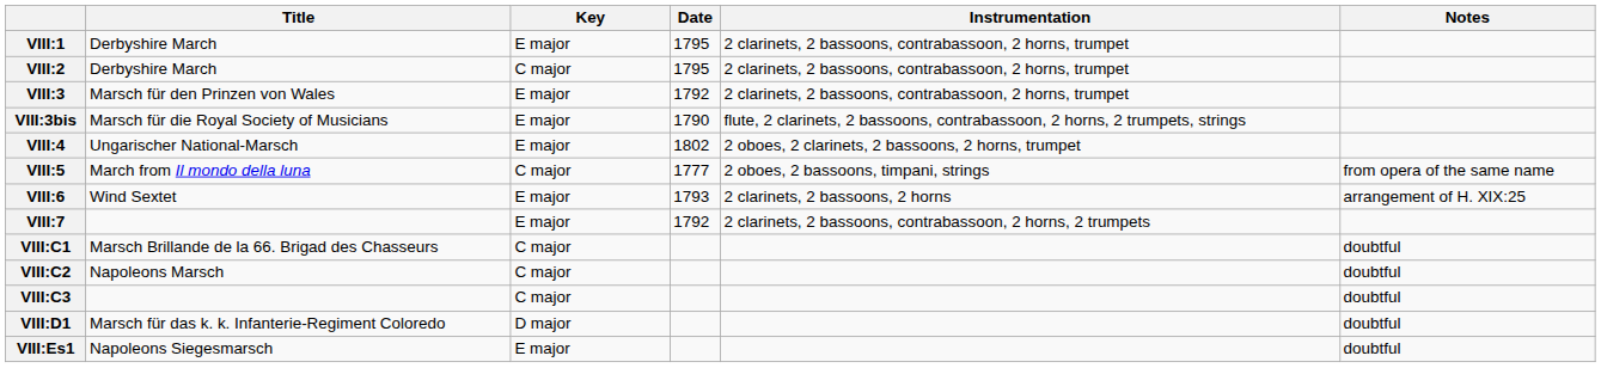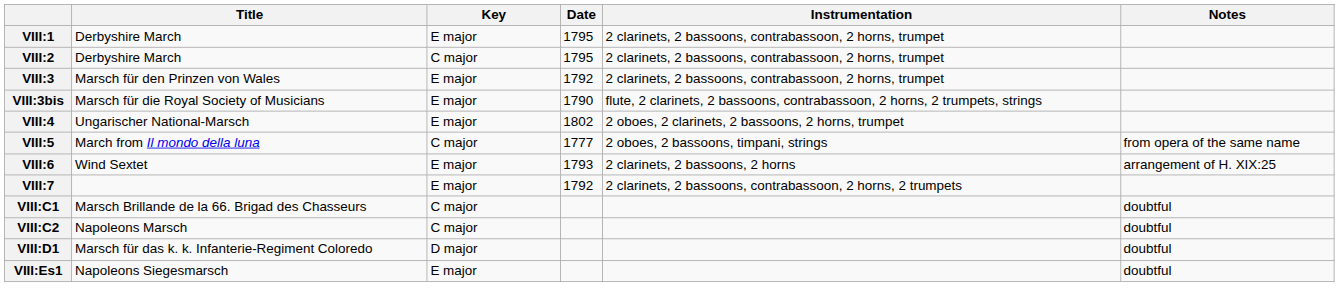 <table class="wikitable sortable" style="text-align: left" width=100%>
 <tr>
 <th scope="col"><a href='#'></a></th>
 <th scope="col">Title</th>
 <th scope="col" style="width: 10%;">Key</th>
 <th scope="col">Date</th>
 <th scope="col">Instrumentation</th>
 <th scope="col">Notes</th>
 </tr>
 <tr>
 <th scope="row">VIII:1</th>
 <td>Derbyshire March</td>
 <td>E major</td>
 <td>1795</td>
 <td>2 clarinets, 2 bassoons, contrabassoon, 2 horns, trumpet</td>
 <td></td>
 </tr>
 <tr>
 <th scope="row">VIII:2</th>
 <td>Derbyshire March</td>
 <td>C major</td>
 <td>1795</td>
 <td>2 clarinets, 2 bassoons, contrabassoon, 2 horns, trumpet</td>
 <td></td>
 </tr>
 <tr>
 <th scope="row">VIII:3</th>
 <td>Marsch für den Prinzen von Wales</td>
 <td>E major</td>
 <td>1792</td>
 <td>2 clarinets, 2 bassoons, contrabassoon, 2 horns, trumpet</td>
 <td></td>
 </tr>
 <tr>
 <th scope="row">VIII:3bis</th>
 <td>Marsch für die Royal Society of Musicians</td>
 <td>E major</td>
 <td>1790</td>
 <td>flute, 2 clarinets, 2 bassoons, contrabassoon, 2 horns, 2 trumpets, strings</td>
 <td></td>
 </tr>
 <tr>
 <th scope="row">VIII:4</th>
 <td>Ungarischer National-Marsch</td>
 <td>E major</td>
 <td>1802</td>
 <td>2 oboes, 2 clarinets, 2 bassoons, 2 horns, trumpet</td>
 <td></td>
 </tr>
 <tr>
 <th scope="row">VIII:5</th>
 <td>March from <em><a href='#'>Il mondo della luna</a></em></td>
 <td>C major</td>
 <td>1777</td>
 <td>2 oboes, 2 bassoons, timpani, strings</td>
 <td>from opera of the same name</td>
 </tr>
 <tr>
 <th scope="row">VIII:6</th>
 <td>Wind Sextet</td>
 <td>E major</td>
 <td>1793</td>
 <td>2 clarinets, 2 bassoons, 2 horns</td>
 <td>arrangement of H. XIX:25</td>
 </tr>
 <tr>
 <th scope="row">VIII:7</th>
 <td></td>
 <td>E major</td>
 <td> 1792</td>
 <td>2 clarinets, 2 bassoons, contrabassoon, 2 horns, 2 trumpets</td>
 <td></td>
 </tr>
 <tr>
 <th scope="row">VIII:C1</th>
 <td>Marsch Brillande de la 66. Brigad des Chasseurs</td>
 <td>C major</td>
 <td></td>
 <td></td>
 <td>doubtful</td>
 </tr>
 <tr>
 <th scope="row">VIII:C2</th>
 <td>Napoleons Marsch</td>
 <td>C major</td>
 <td></td>
 <td></td>
 <td>doubtful</td>
 </tr>
 <tr>
-<th scope="row">VIII:C3</th>
-<td></td>
-<td>C major</td>
-<td></td>
-<td></td>
-<td>doubtful</td>
-</tr>
-<tr>
 <th scope="row">VIII:D1</th>
 <td>Marsch für das k. k. Infanterie-Regiment Coloredo</td>
 <td>D major</td>
 <td></td>
 <td></td>
 <td>doubtful</td>
 </tr>
 <tr>
 <th scope="row">VIII:Es1</th>
 <td>Napoleons Siegesmarsch</td>
 <td>E major</td>
 <td></td>
 <td></td>
 <td>doubtful</td>
 </tr>
 </table>
